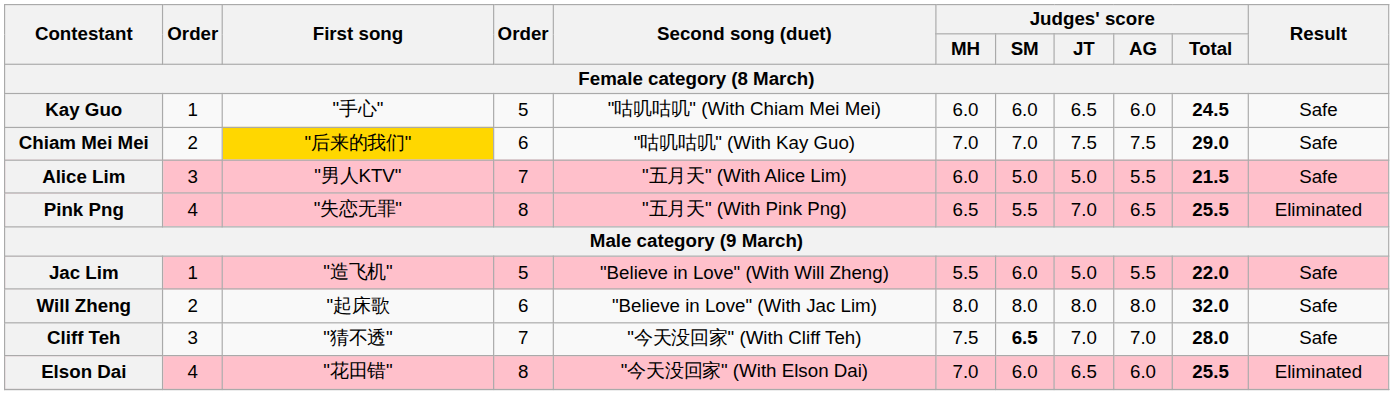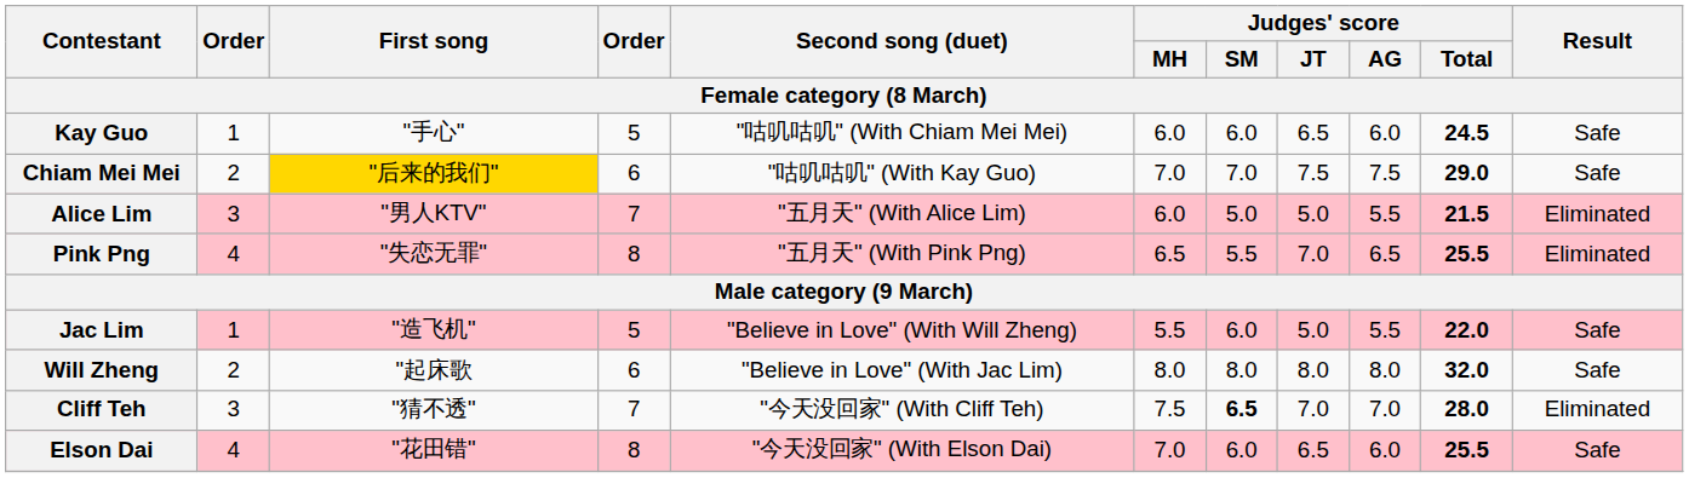 <table class="wikitable plainrowheaders" style="text-align:center;">
 <tr>
 <th rowspan=2 scope="col" style="width:8em;">Contestant</th>
 <th rowspan=2 scope="col">Order</th>
 <th rowspan=2 scope="col" style="width:14em;">First song</th>
 <th rowspan=2 scope="col">Order</th>
 <th rowspan=2 scope="col" style="width:20em;">Second song (duet)</th>
 <th colspan=5 scope="col">Judges' score</th>
 <th rowspan=2 scope="col" style="width:7em;">Result</th>
 </tr>
 <tr>
 <th style="width:2.7em;">MH</th>
 <th style="width:2.7em;">SM</th>
 <th style="width:2.7em;">JT</th>
 <th style="width:2.7em;">AG</th>
 <th style="width:3.6em;">Total</th>
 </tr>
 <tr>
 <th colspan=11>Female category (8 March)</th>
 </tr>
 <tr>
 <th scope="row">Kay Guo</th>
 <td>1</td>
 <td>"手心"</td>
 <td>5</td>
 <td>"咕叽咕叽" (With Chiam Mei Mei)</td>
 <td>6.0</td>
 <td>6.0</td>
 <td>6.5</td>
 <td>6.0</td>
 <td><strong>24.5</strong></td>
 <td>Safe</td>
 </tr>
 <tr>
 <th scope="row">Chiam Mei Mei</th>
 <td>2</td>
 <td style="background: gold;">"后来的我们"</td>
 <td>6</td>
 <td>"咕叽咕叽" (With Kay Guo)</td>
 <td>7.0</td>
 <td>7.0</td>
 <td>7.5</td>
 <td>7.5</td>
 <td><strong>29.0</strong></td>
 <td>Safe</td>
 </tr>
 <tr style="background:pink;">
 <th scope="row">Alice Lim</th>
 <td>3</td>
 <td>"男人KTV"</td>
 <td>7</td>
 <td>"五月天" (With Alice Lim)</td>
 <td>6.0</td>
 <td>5.0</td>
 <td>5.0</td>
 <td>5.5</td>
 <td><strong>21.5</strong></td>
-<td>Safe</td>
+<td>Eliminated</td>
 </tr>
 <tr style="background:pink;">
 <th scope="row">Pink Png</th>
 <td>4</td>
 <td>"失恋无罪"</td>
 <td>8</td>
 <td>"五月天" (With Pink Png)</td>
 <td>6.5</td>
 <td>5.5</td>
 <td>7.0</td>
 <td>6.5</td>
 <td><strong>25.5</strong></td>
 <td>Eliminated</td>
 </tr>
 <tr>
 <th colspan=11>Male category (9 March)</th>
 </tr>
 <tr style="background:pink;">
 <th scope="row">Jac Lim</th>
 <td>1</td>
 <td>"造飞机"</td>
 <td>5</td>
 <td>"Believe in Love" (With Will Zheng)</td>
 <td>5.5</td>
 <td>6.0</td>
 <td>5.0</td>
 <td>5.5</td>
 <td><strong>22.0</strong></td>
 <td>Safe</td>
 </tr>
 <tr>
 <th scope="row">Will Zheng</th>
 <td>2</td>
 <td>"起床歌</td>
 <td>6</td>
 <td>"Believe in Love" (With Jac Lim)</td>
 <td>8.0</td>
 <td>8.0</td>
 <td>8.0</td>
 <td>8.0</td>
 <td><strong>32.0</strong></td>
 <td>Safe</td>
 </tr>
 <tr>
 <th scope="row">Cliff Teh</th>
 <td>3</td>
 <td>"猜不透"</td>
 <td>7</td>
 <td>"今天没回家" (With Cliff Teh)</td>
 <td>7.5</td>
 <td><strong>6.5</strong></td>
 <td>7.0</td>
 <td>7.0</td>
 <td><strong>28.0</strong></td>
-<td>Safe</td>
+<td>Eliminated</td>
 </tr>
 <tr style="background:pink;">
 <th scope="row">Elson Dai</th>
 <td>4</td>
 <td>"花田错"</td>
 <td>8</td>
 <td>"今天没回家" (With Elson Dai)</td>
 <td>7.0</td>
 <td>6.0</td>
 <td>6.5</td>
 <td>6.0</td>
 <td><strong>25.5</strong></td>
-<td>Eliminated</td>
+<td>Safe</td>
 </tr>
 <tr>
 </tr>
 </table>
